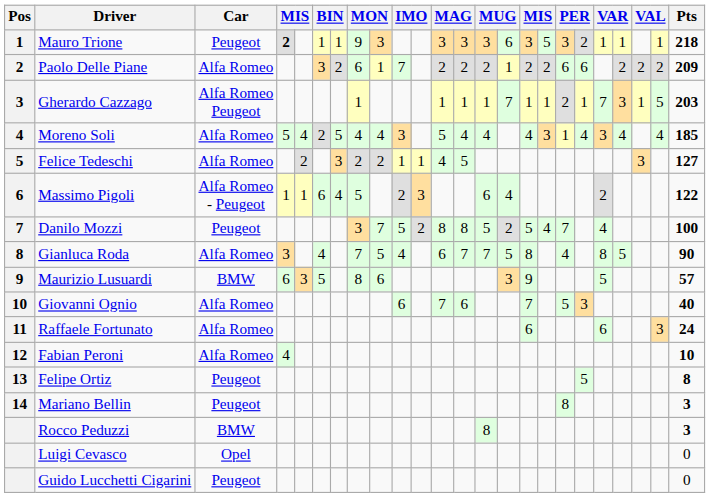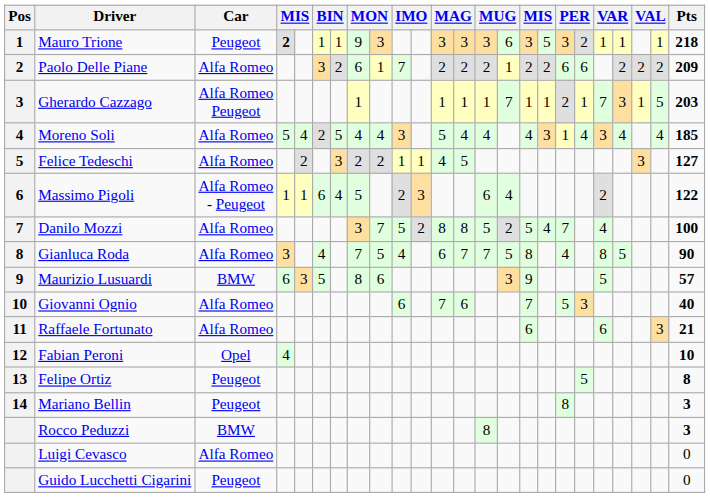 <table align="left"| class="wikitable" style="font-size: 85%; text-align: center">
 <tr valign="top">
 <th>Pos</th>
 <th>Driver</th>
 <th>Car</th>
 <th colspan=2><a href='#'>MIS</a><br></th>
 <th colspan=2><a href='#'>BIN</a><br></th>
 <th colspan=2><a href='#'>MON</a><br></th>
 <th colspan=2><a href='#'>IMO</a><br></th>
 <th colspan=2><a href='#'>MAG</a><br></th>
 <th colspan=2><a href='#'>MUG</a><br></th>
 <th colspan=2><a href='#'>MIS</a><br></th>
 <th colspan=2><a href='#'>PER</a><br></th>
 <th colspan=2><a href='#'>VAR</a><br></th>
 <th colspan=2><a href='#'>VAL</a><br></th>
 <th valign="middle"> Pts </th>
 </tr>
 <tr>
 <th>1</th>
 <td align="left"> <a href='#'>Mauro Trione</a></td>
 <td><a href='#'>Peugeot</a></td>
 <td style="background:#dfdfdf;"><strong>2</strong></td>
 <td></td>
 <td style="background:#ffffbf;">1</td>
 <td style="background:#ffffbf;">1</td>
 <td style="background:#dfffdf;">9</td>
 <td style="background:#ffdf9f;">3</td>
 <td></td>
 <td></td>
 <td style="background:#ffdf9f;">3</td>
 <td style="background:#ffdf9f;">3</td>
 <td style="background:#ffdf9f;">3</td>
 <td style="background:#dfffdf;">6</td>
 <td style="background:#ffdf9f;">3</td>
 <td style="background:#dfffdf;">5</td>
 <td style="background:#ffdf9f;">3</td>
 <td style="background:#dfdfdf;">2</td>
 <td style="background:#ffffbf;">1</td>
 <td style="background:#ffffbf;">1</td>
 <td></td>
 <td style="background:#ffffbf;">1</td>
 <td align="center"><strong>218</strong></td>
 </tr>
 <tr>
 <th>2</th>
 <td align="left"> <a href='#'>Paolo Delle Piane</a></td>
 <td><a href='#'>Alfa Romeo</a></td>
 <td></td>
 <td></td>
 <td style="background:#ffdf9f;">3</td>
 <td style="background:#dfdfdf;">2</td>
 <td style="background:#dfffdf;">6</td>
 <td style="background:#ffffbf;">1</td>
 <td style="background:#dfffdf;">7</td>
 <td></td>
 <td style="background:#dfdfdf;">2</td>
 <td style="background:#dfdfdf;">2</td>
 <td style="background:#dfdfdf;">2</td>
 <td style="background:#ffffbf;">1</td>
 <td style="background:#dfdfdf;">2</td>
 <td style="background:#dfdfdf;">2</td>
 <td style="background:#dfffdf;">6</td>
 <td style="background:#dfffdf;">6</td>
 <td></td>
 <td style="background:#dfdfdf;">2</td>
 <td style="background:#dfdfdf;">2</td>
 <td style="background:#dfdfdf;">2</td>
 <td align="center"><strong>209</strong></td>
 </tr>
 <tr>
 <th>3</th>
 <td align="left"> <a href='#'>Gherardo Cazzago</a></td>
 <td><a href='#'>Alfa Romeo</a><br><a href='#'>Peugeot</a></td>
 <td></td>
 <td></td>
 <td></td>
 <td></td>
 <td style="background:#ffffbf;">1</td>
 <td></td>
 <td></td>
 <td></td>
 <td style="background:#ffffbf;">1</td>
 <td style="background:#ffffbf;">1</td>
 <td style="background:#ffffbf;">1</td>
 <td style="background:#dfffdf;">7</td>
 <td style="background:#ffffbf;">1</td>
 <td style="background:#ffffbf;">1</td>
 <td style="background:#dfdfdf;">2</td>
 <td style="background:#ffffbf;">1</td>
 <td style="background:#dfffdf;">7</td>
 <td style="background:#ffdf9f;">3</td>
 <td style="background:#ffffbf;">1</td>
 <td style="background:#dfffdf;">5</td>
 <td align="center"><strong>203</strong></td>
 </tr>
 <tr>
 <th>4</th>
 <td align="left"> <a href='#'>Moreno Soli</a></td>
 <td><a href='#'>Alfa Romeo</a></td>
 <td style="background:#dfffdf;">5</td>
 <td style="background:#dfffdf;">4</td>
 <td style="background:#dfdfdf;">2</td>
 <td style="background:#dfffdf;">5</td>
 <td style="background:#dfffdf;">4</td>
 <td style="background:#dfffdf;">4</td>
 <td style="background:#ffdf9f;">3</td>
 <td></td>
 <td style="background:#dfffdf;">5</td>
 <td style="background:#dfffdf;">4</td>
 <td style="background:#dfffdf;">4</td>
 <td></td>
 <td style="background:#dfffdf;">4</td>
 <td style="background:#ffdf9f;">3</td>
 <td style="background:#ffffbf;">1</td>
 <td style="background:#dfffdf;">4</td>
 <td style="background:#ffdf9f;">3</td>
 <td style="background:#dfffdf;">4</td>
 <td></td>
 <td style="background:#dfffdf;">4</td>
 <td align="center"><strong>185</strong></td>
 </tr>
 <tr>
 <th>5</th>
 <td align="left"> <a href='#'>Felice Tedeschi</a></td>
 <td><a href='#'>Alfa Romeo</a></td>
 <td></td>
 <td style="background:#dfdfdf;">2</td>
 <td></td>
 <td style="background:#ffdf9f;">3</td>
 <td style="background:#dfdfdf;">2</td>
 <td style="background:#dfdfdf;">2</td>
 <td style="background:#ffffbf;">1</td>
 <td style="background:#ffffbf;">1</td>
 <td style="background:#dfffdf;">4</td>
 <td style="background:#dfffdf;">5</td>
 <td></td>
 <td></td>
 <td></td>
 <td></td>
 <td></td>
 <td></td>
 <td></td>
 <td></td>
 <td style="background:#ffdf9f;">3</td>
 <td></td>
 <td align="center"><strong>127</strong></td>
 </tr>
 <tr>
 <th>6</th>
 <td align="left"> <a href='#'>Massimo Pigoli</a></td>
 <td><a href='#'>Alfa Romeo</a><br> - <a href='#'>Peugeot</a></td>
 <td style="background:#ffffbf;">1</td>
 <td style="background:#ffffbf;">1</td>
 <td style="background:#dfffdf;">6</td>
 <td style="background:#dfffdf;">4</td>
 <td style="background:#dfffdf;">5</td>
 <td></td>
 <td style="background:#dfdfdf;">2</td>
 <td style="background:#ffdf9f;">3</td>
 <td></td>
 <td></td>
 <td style="background:#dfffdf;">6</td>
 <td style="background:#dfffdf;">4</td>
 <td></td>
 <td></td>
 <td></td>
 <td></td>
 <td style="background:#dfdfdf;">2</td>
 <td></td>
 <td></td>
 <td></td>
 <td align="center"><strong>122</strong></td>
 </tr>
 <tr>
 <th>7</th>
 <td align="left"> <a href='#'>Danilo Mozzi</a></td>
-<td><a href='#'>Peugeot</a></td>
+<td><a href='#'>Alfa Romeo</a></td>
 <td></td>
 <td></td>
 <td></td>
 <td></td>
 <td style="background:#ffdf9f;">3</td>
 <td style="background:#dfffdf;">7</td>
 <td style="background:#dfffdf;">5</td>
 <td style="background:#dfdfdf;">2</td>
 <td style="background:#dfffdf;">8</td>
 <td style="background:#dfffdf;">8</td>
 <td style="background:#dfffdf;">5</td>
 <td style="background:#dfdfdf;">2</td>
 <td style="background:#dfffdf;">5</td>
 <td style="background:#dfffdf;">4</td>
 <td style="background:#dfffdf;">7</td>
 <td></td>
 <td style="background:#dfffdf;">4</td>
 <td></td>
 <td></td>
 <td></td>
 <td align="center"><strong>100</strong></td>
 </tr>
 <tr>
 <th>8</th>
 <td align="left"> <a href='#'>Gianluca Roda</a></td>
 <td><a href='#'>Alfa Romeo</a></td>
 <td style="background:#ffdf9f;">3</td>
 <td></td>
 <td style="background:#dfffdf;">4</td>
 <td></td>
 <td style="background:#dfffdf;">7</td>
 <td style="background:#dfffdf;">5</td>
 <td style="background:#dfffdf;">4</td>
 <td></td>
 <td style="background:#dfffdf;">6</td>
 <td style="background:#dfffdf;">7</td>
 <td style="background:#dfffdf;">7</td>
 <td style="background:#dfffdf;">5</td>
 <td style="background:#dfffdf;">8</td>
 <td></td>
 <td style="background:#dfffdf;">4</td>
 <td></td>
 <td style="background:#dfffdf;">8</td>
 <td style="background:#dfffdf;">5</td>
 <td></td>
 <td></td>
 <td align="center"><strong>90</strong></td>
 </tr>
 <tr>
 <th>9</th>
 <td align="left"> <a href='#'>Maurizio Lusuardi</a></td>
 <td><a href='#'>BMW</a></td>
 <td style="background:#dfffdf;">6</td>
 <td style="background:#ffdf9f;">3</td>
 <td style="background:#dfffdf;">5</td>
 <td></td>
 <td style="background:#dfffdf;">8</td>
 <td style="background:#dfffdf;">6</td>
 <td></td>
 <td></td>
 <td></td>
 <td></td>
 <td></td>
 <td style="background:#ffdf9f;">3</td>
 <td style="background:#dfffdf;">9</td>
 <td></td>
 <td></td>
 <td></td>
 <td style="background:#dfffdf;">5</td>
 <td></td>
 <td></td>
 <td></td>
 <td align="center"><strong>57</strong></td>
 </tr>
 <tr>
 <th>10</th>
 <td align="left"> <a href='#'>Giovanni Ognio</a></td>
 <td><a href='#'>Alfa Romeo</a></td>
 <td></td>
 <td></td>
 <td></td>
 <td></td>
 <td></td>
 <td></td>
 <td style="background:#dfffdf;">6</td>
 <td></td>
 <td style="background:#dfffdf;">7</td>
 <td style="background:#dfffdf;">6</td>
 <td></td>
 <td></td>
 <td style="background:#dfffdf;">7</td>
 <td></td>
 <td style="background:#dfffdf;">5</td>
 <td style="background:#ffdf9f;">3</td>
 <td></td>
 <td></td>
 <td></td>
 <td></td>
 <td align="center"><strong>40</strong></td>
 </tr>
 <tr>
 <th>11</th>
 <td align="left"> <a href='#'>Raffaele Fortunato</a></td>
 <td><a href='#'>Alfa Romeo</a></td>
 <td></td>
 <td></td>
 <td></td>
 <td></td>
 <td></td>
 <td></td>
 <td></td>
 <td></td>
 <td></td>
 <td></td>
 <td></td>
 <td></td>
 <td style="background:#dfffdf;">6</td>
 <td></td>
 <td></td>
 <td></td>
 <td style="background:#dfffdf;">6</td>
 <td></td>
 <td></td>
 <td style="background:#ffdf9f;">3</td>
-<td align="center"><strong>24</strong></td>
+<td align="center"><strong>21</strong></td>
 </tr>
 <tr>
 <th>12</th>
 <td align="left"> <a href='#'>Fabian Peroni</a></td>
-<td><a href='#'>Alfa Romeo</a></td>
+<td><a href='#'>Opel</a></td>
 <td style="background:#dfffdf;">4</td>
 <td></td>
 <td></td>
 <td></td>
 <td></td>
 <td></td>
 <td></td>
 <td></td>
 <td></td>
 <td></td>
 <td></td>
 <td></td>
 <td></td>
 <td></td>
 <td></td>
 <td></td>
 <td></td>
 <td></td>
 <td></td>
 <td></td>
 <td align="center"><strong>10</strong></td>
 </tr>
 <tr>
 <th>13</th>
 <td align="left"> <a href='#'>Felipe Ortiz</a></td>
 <td><a href='#'>Peugeot</a></td>
 <td></td>
 <td></td>
 <td></td>
 <td></td>
 <td></td>
 <td></td>
 <td></td>
 <td></td>
 <td></td>
 <td></td>
 <td></td>
 <td></td>
 <td></td>
 <td></td>
 <td></td>
 <td style="background:#dfffdf;">5</td>
 <td></td>
 <td></td>
 <td></td>
 <td></td>
 <td align="center"><strong>8</strong></td>
 </tr>
 <tr>
 <th>14</th>
 <td align="left"> <a href='#'>Mariano Bellin</a></td>
 <td><a href='#'>Peugeot</a></td>
 <td></td>
 <td></td>
 <td></td>
 <td></td>
 <td></td>
 <td></td>
 <td></td>
 <td></td>
 <td></td>
 <td></td>
 <td></td>
 <td></td>
 <td></td>
 <td></td>
 <td style="background:#dfffdf;">8</td>
 <td></td>
 <td></td>
 <td></td>
 <td></td>
 <td></td>
 <td align="center"><strong>3</strong></td>
 </tr>
 <tr>
 <th></th>
 <td align="left"> <a href='#'>Rocco Peduzzi</a></td>
 <td><a href='#'>BMW</a></td>
 <td></td>
 <td></td>
 <td></td>
 <td></td>
 <td></td>
 <td></td>
 <td></td>
 <td></td>
 <td></td>
 <td></td>
 <td style="background:#dfffdf;">8</td>
 <td></td>
 <td></td>
 <td></td>
 <td></td>
 <td></td>
 <td></td>
 <td></td>
 <td></td>
 <td></td>
 <td align="center"><strong>3</strong></td>
 </tr>
 <tr>
 <th></th>
 <td align="left"> <a href='#'>Luigi Cevasco</a></td>
-<td><a href='#'>Opel</a></td>
+<td><a href='#'>Alfa Romeo</a></td>
 <td></td>
 <td></td>
 <td></td>
 <td></td>
 <td></td>
 <td></td>
 <td></td>
 <td></td>
 <td></td>
 <td></td>
 <td></td>
 <td></td>
 <td></td>
 <td></td>
 <td></td>
 <td></td>
 <td></td>
 <td></td>
 <td></td>
 <td></td>
 <td align="center">0</td>
 </tr>
 <tr>
 <th></th>
 <td align="left"> <a href='#'>Guido Lucchetti Cigarini</a></td>
 <td><a href='#'>Peugeot</a></td>
 <td></td>
 <td></td>
 <td></td>
 <td></td>
 <td></td>
 <td></td>
 <td></td>
 <td></td>
 <td></td>
 <td></td>
 <td></td>
 <td></td>
 <td></td>
 <td></td>
 <td></td>
 <td></td>
 <td></td>
 <td></td>
 <td></td>
 <td></td>
 <td align="center">0</td>
 </tr>
 </table>
